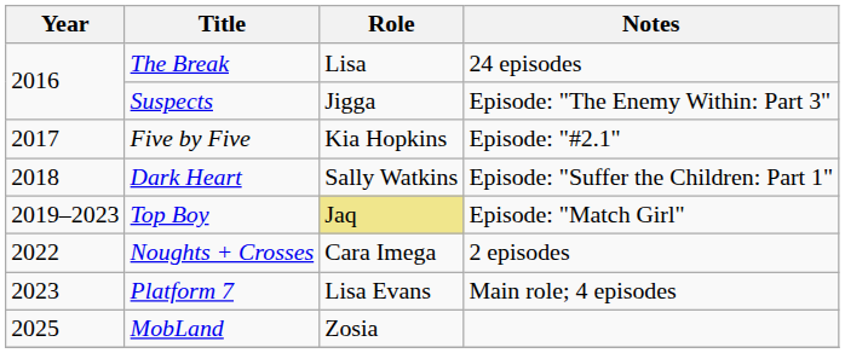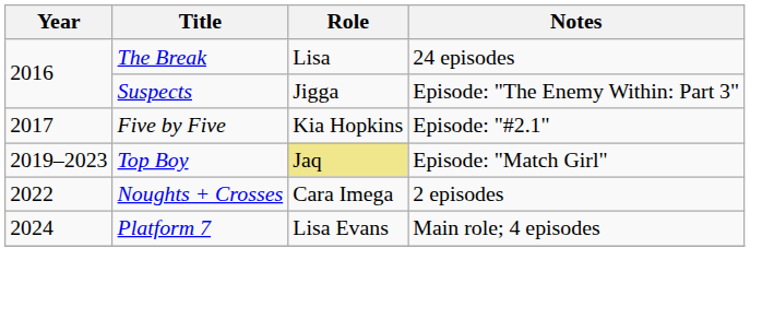 <table class="wikitable unsortable">
 <tr>
 <th>Year</th>
 <th>Title</th>
 <th>Role</th>
 <th>Notes</th>
 </tr>
 <tr>
 <td rowspan="2">2016</td>
 <td><em><a href='#'>The Break</a></em></td>
 <td>Lisa</td>
 <td>24 episodes</td>
 </tr>
 <tr>
 <td><em><a href='#'>Suspects</a></em></td>
 <td>Jigga</td>
 <td>Episode: "The Enemy Within: Part 3"</td>
 </tr>
 <tr>
 <td>2017</td>
 <td><em>Five by Five</em></td>
 <td>Kia Hopkins</td>
 <td>Episode: "#2.1"</td>
 </tr>
 <tr>
-<td>2018</td>
-<td><em><a href='#'>Dark Heart</a></em></td>
-<td>Sally Watkins</td>
-<td>Episode: "Suffer the Children: Part 1"</td>
-</tr>
-<tr>
 <td>2019–2023</td>
 <td><em><a href='#'>Top Boy</a></em></td>
 <td style="background: khaki;">Jaq</td>
 <td>Episode: "Match Girl"</td>
 </tr>
 <tr>
 <td>2022</td>
 <td><em><a href='#'>Noughts + Crosses</a></em></td>
 <td>Cara Imega</td>
 <td>2 episodes</td>
 </tr>
 <tr>
-<td>2023</td>
+<td>2024</td>
 <td><em><a href='#'>Platform 7</a></em></td>
 <td>Lisa Evans</td>
 <td>Main role; 4 episodes</td>
 </tr>
 <tr>
-<td>2025</td>
-<td><em><a href='#'>MobLand</a></em></td>
-<td>Zosia</td>
-<td></td>
-</tr>
-<tr>
 </tr>
 </table>
